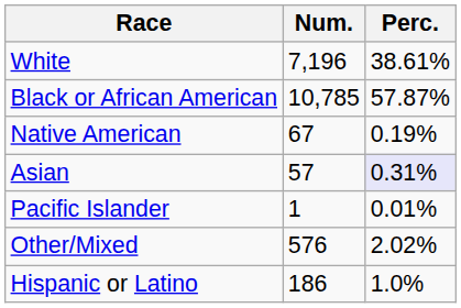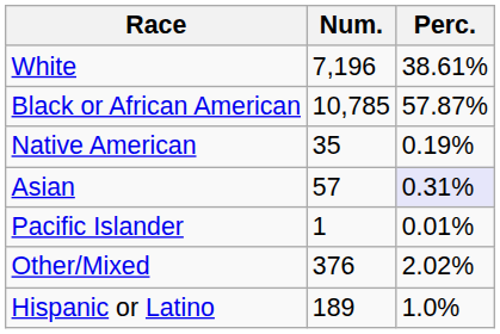 <table class="wikitable">
 <tr>
 <th>Race</th>
 <th>Num.</th>
 <th>Perc.</th>
 </tr>
 <tr>
 <td><a href='#'>White</a></td>
 <td>7,196</td>
 <td>38.61%</td>
 </tr>
 <tr>
 <td><a href='#'>Black or African American</a></td>
 <td>10,785</td>
 <td>57.87%</td>
 </tr>
 <tr>
 <td><a href='#'>Native American</a></td>
-<td>67</td>
+<td>35</td>
 <td>0.19%</td>
 </tr>
 <tr>
 <td><a href='#'>Asian</a></td>
 <td>57</td>
 <td style="background: lavender;">0.31%</td>
 </tr>
 <tr>
 <td><a href='#'>Pacific Islander</a></td>
 <td>1</td>
 <td>0.01%</td>
 </tr>
 <tr>
 <td><a href='#'>Other/Mixed</a></td>
-<td>576</td>
+<td>376</td>
 <td>2.02%</td>
 </tr>
 <tr>
 <td><a href='#'>Hispanic</a> or <a href='#'>Latino</a></td>
-<td>186</td>
+<td>189</td>
 <td>1.0%</td>
 </tr>
 </table>
